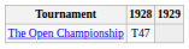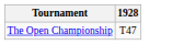 <table class="wikitable" style="font-size:95%;text-align:center;">
 <tr>
 <th>Tournament</th>
 <th>1928</th>
-<th>1929</th>
 </tr>
 <tr>
 <td align=left><a href='#'>The Open Championship</a></td>
 <td>T47</td>
-<td style="background:#eeeeee;"></td>
 </tr>
 </table>
